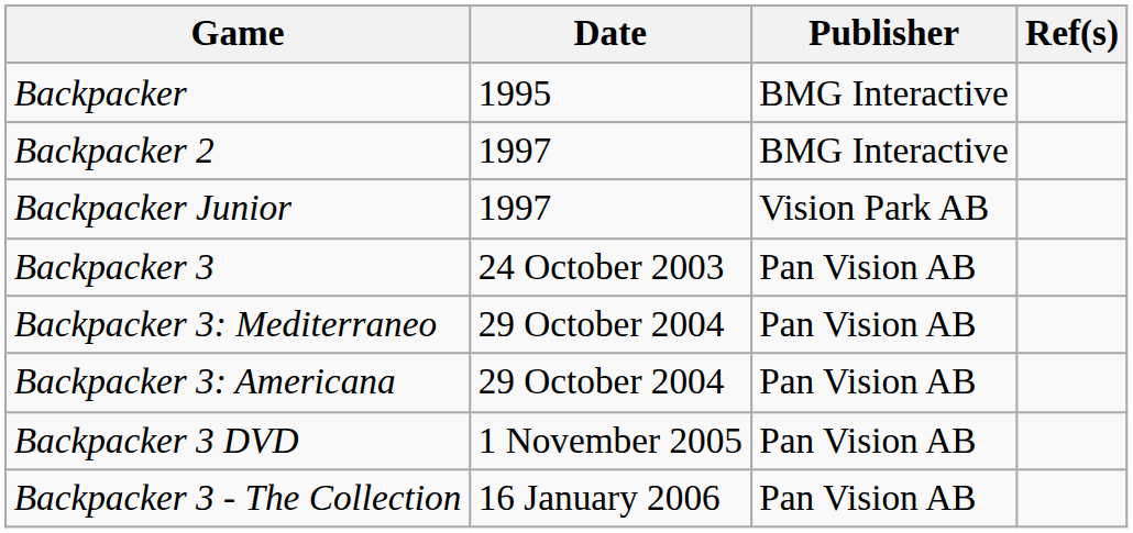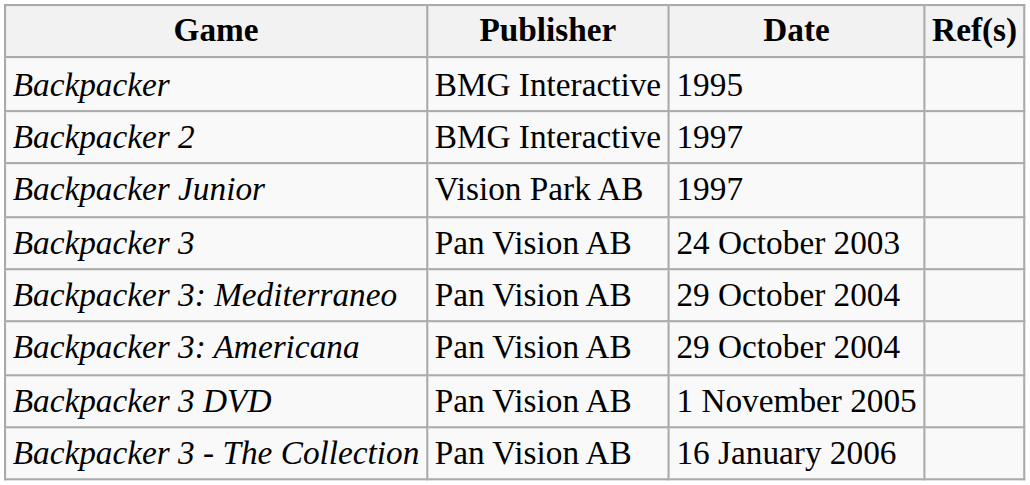 <table class="wikitable">
 <tr>
 <th>Game</th>
+<th>Publisher</th>
 <th>Date</th>
-<th>Publisher</th>
 <th>Ref(s)</th>
 </tr>
 <tr>
 <td><em>Backpacker</em></td>
+<td>BMG Interactive</td>
 <td>1995</td>
-<td>BMG Interactive</td>
 <td></td>
 </tr>
 <tr>
 <td><em>Backpacker 2</em></td>
+<td>BMG Interactive</td>
 <td>1997</td>
-<td>BMG Interactive</td>
 <td></td>
 </tr>
 <tr>
 <td><em>Backpacker Junior</em></td>
+<td>Vision Park AB</td>
 <td>1997</td>
-<td>Vision Park AB</td>
 <td></td>
 </tr>
 <tr>
 <td><em>Backpacker 3</em></td>
+<td>Pan Vision AB</td>
 <td>24 October 2003</td>
-<td>Pan Vision AB</td>
 <td></td>
 </tr>
 <tr>
 <td><em>Backpacker 3: Mediterraneo</em></td>
+<td>Pan Vision AB</td>
 <td>29 October 2004</td>
-<td>Pan Vision AB</td>
 <td></td>
 </tr>
 <tr>
 <td><em>Backpacker 3: Americana</em></td>
+<td>Pan Vision AB</td>
 <td>29 October 2004</td>
-<td>Pan Vision AB</td>
 <td></td>
 </tr>
 <tr>
 <td><em>Backpacker 3 DVD</em></td>
+<td>Pan Vision AB</td>
 <td>1 November 2005</td>
-<td>Pan Vision AB</td>
 <td></td>
 </tr>
 <tr>
 <td><em>Backpacker 3 - The Collection</em></td>
+<td>Pan Vision AB</td>
 <td>16 January 2006</td>
-<td>Pan Vision AB</td>
 <td></td>
 </tr>
 </table>
